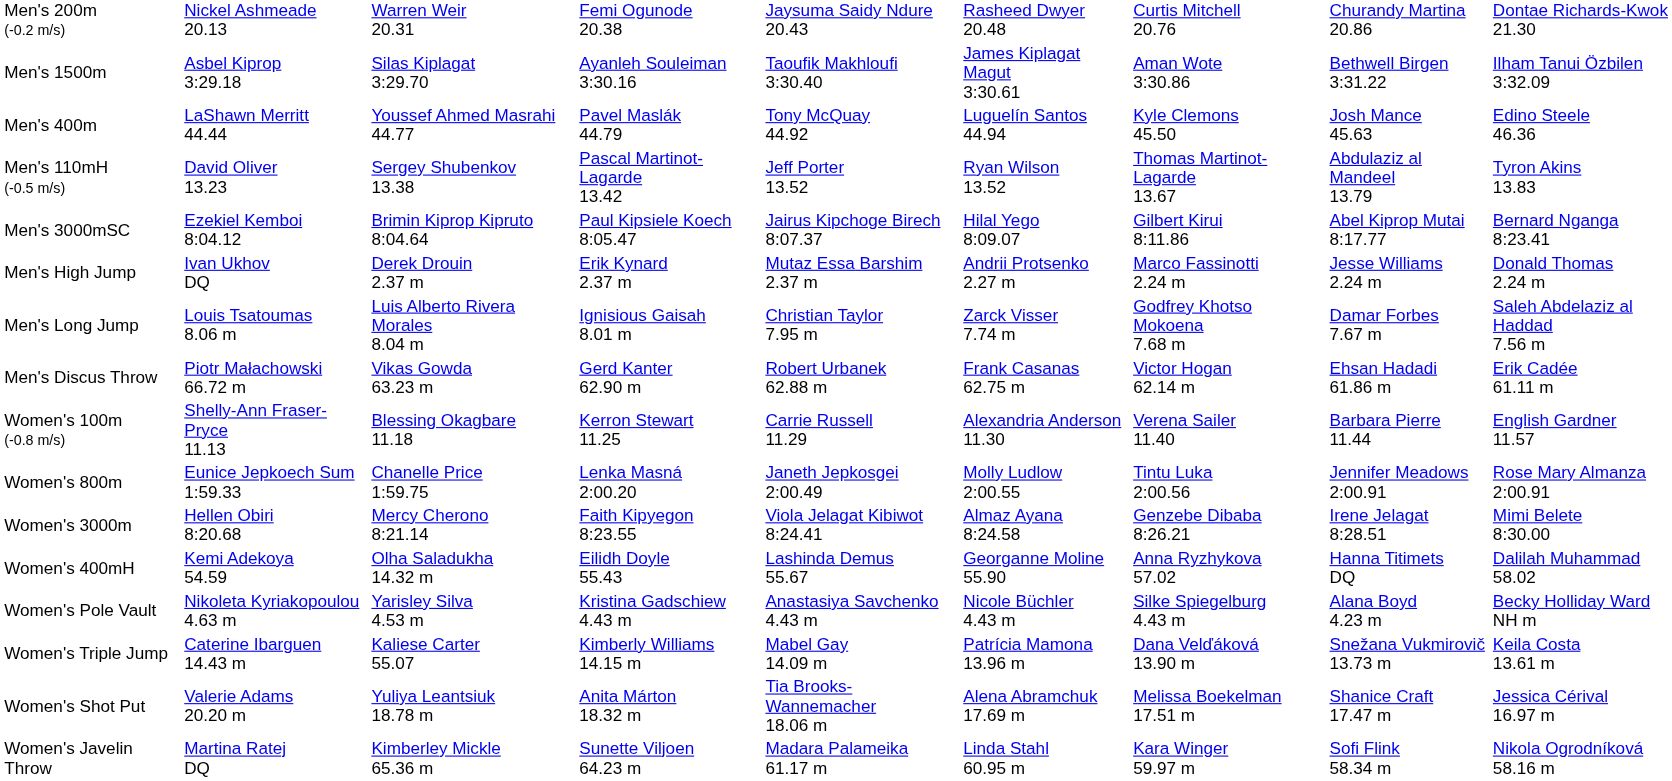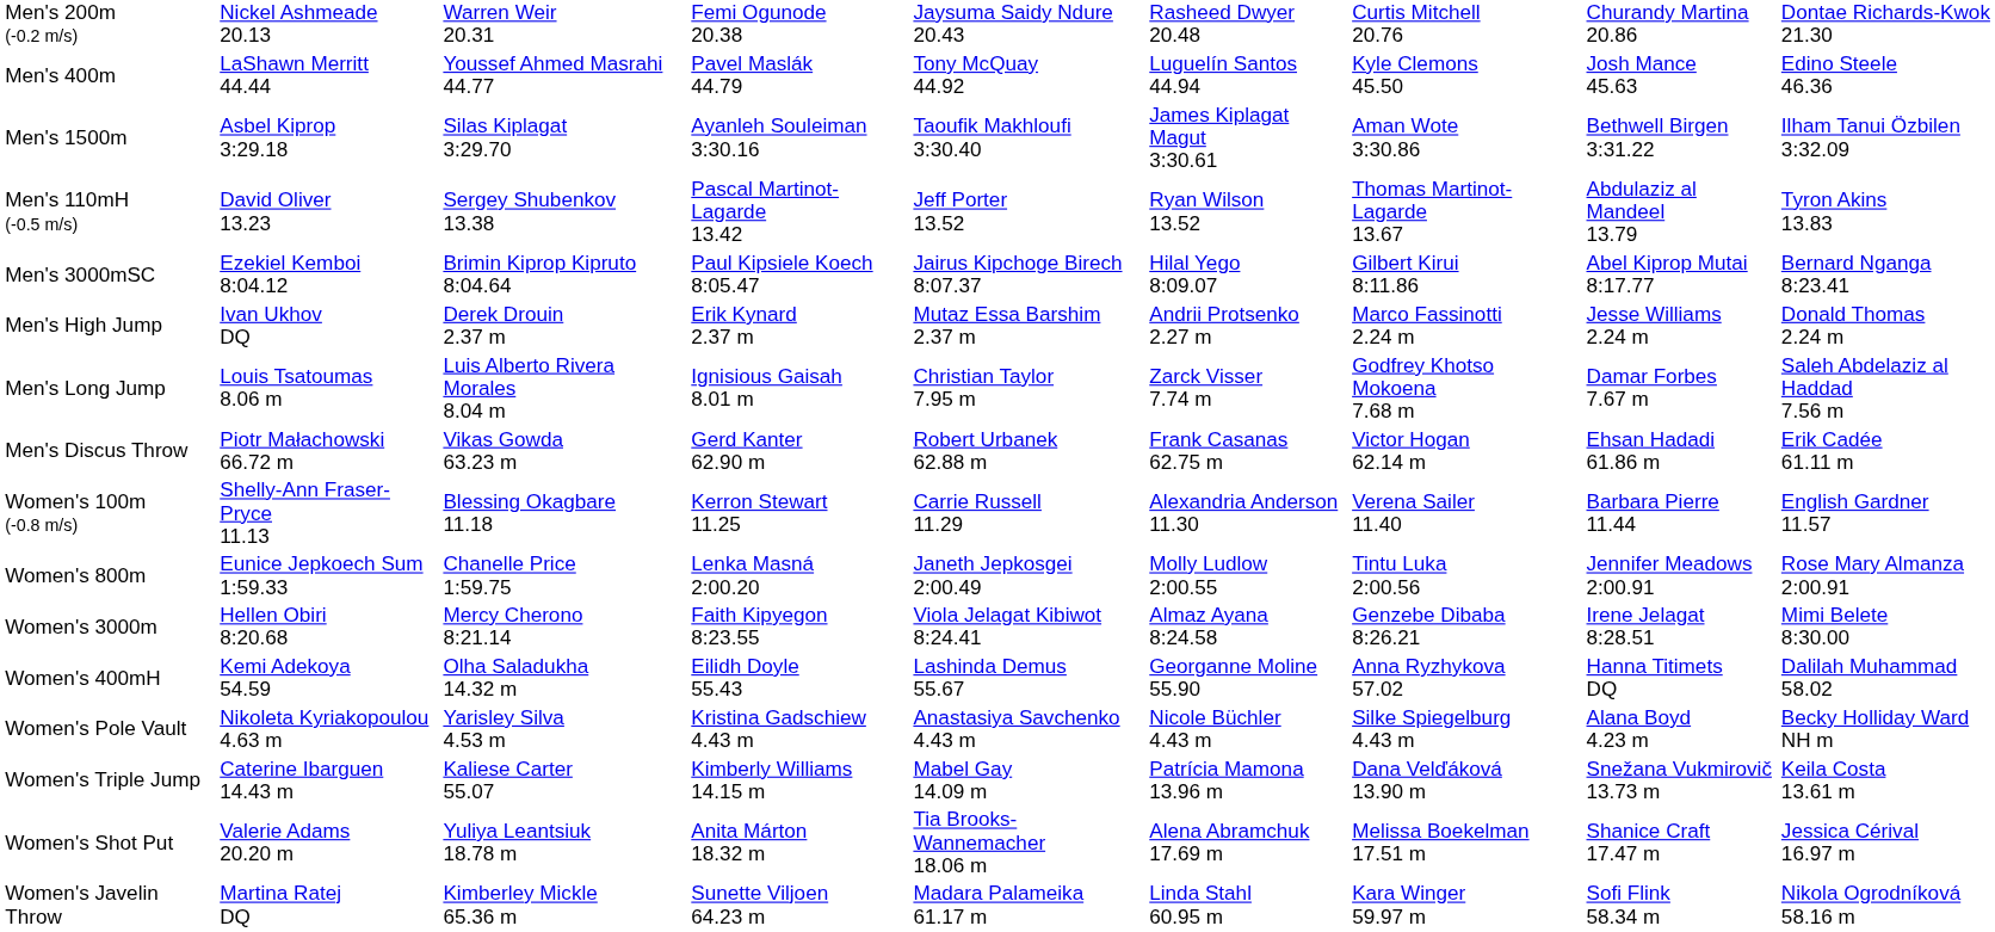 <table>
 <tr>
 <td>Men's 200m<br><small>(-0.2 m/s)</small></td>
 <td><a href='#'>Nickel Ashmeade</a><br>  20.13</td>
 <td><a href='#'>Warren Weir</a><br>  20.31</td>
 <td><a href='#'>Femi Ogunode</a><br>  20.38</td>
 <td><a href='#'>Jaysuma Saidy Ndure</a><br>  20.43</td>
 <td><a href='#'>Rasheed Dwyer</a><br>  20.48</td>
 <td><a href='#'>Curtis Mitchell</a><br>  20.76</td>
 <td><a href='#'>Churandy Martina</a><br>  20.86</td>
 <td><a href='#'>Dontae Richards-Kwok</a><br>  21.30</td>
 </tr>
 <tr>
+<td>Men's 400m</td>
+<td><a href='#'>LaShawn Merritt</a><br>  44.44</td>
+<td><a href='#'>Youssef Ahmed Masrahi</a><br>  44.77</td>
+<td><a href='#'>Pavel Maslák</a><br>  44.79</td>
+<td><a href='#'>Tony McQuay</a><br>  44.92</td>
+<td><a href='#'>Luguelín Santos</a><br>  44.94</td>
+<td><a href='#'>Kyle Clemons</a><br>  45.50</td>
+<td><a href='#'>Josh Mance</a><br>  45.63</td>
+<td><a href='#'>Edino Steele</a><br>  46.36</td>
+</tr>
+<tr>
 <td>Men's 1500m</td>
 <td><a href='#'>Asbel Kiprop</a><br>  3:29.18</td>
 <td><a href='#'>Silas Kiplagat</a><br>  3:29.70</td>
 <td><a href='#'>Ayanleh Souleiman</a><br>  3:30.16</td>
 <td><a href='#'>Taoufik Makhloufi</a><br>  3:30.40</td>
 <td><a href='#'>James Kiplagat Magut</a><br>  3:30.61</td>
 <td><a href='#'>Aman Wote</a><br>  3:30.86</td>
 <td><a href='#'>Bethwell Birgen</a><br>  3:31.22</td>
 <td><a href='#'>Ilham Tanui Özbilen</a><br>  3:32.09</td>
-</tr>
-<tr>
-<td>Men's 400m</td>
-<td><a href='#'>LaShawn Merritt</a><br>  44.44</td>
-<td><a href='#'>Youssef Ahmed Masrahi</a><br>  44.77</td>
-<td><a href='#'>Pavel Maslák</a><br>  44.79</td>
-<td><a href='#'>Tony McQuay</a><br>  44.92</td>
-<td><a href='#'>Luguelín Santos</a><br>  44.94</td>
-<td><a href='#'>Kyle Clemons</a><br>  45.50</td>
-<td><a href='#'>Josh Mance</a><br>  45.63</td>
-<td><a href='#'>Edino Steele</a><br>  46.36</td>
 </tr>
 <tr>
 <td>Men's 110mH<br><small>(-0.5 m/s)</small></td>
 <td><a href='#'>David Oliver</a><br>  13.23</td>
 <td><a href='#'>Sergey Shubenkov</a><br>  13.38</td>
 <td><a href='#'>Pascal Martinot-Lagarde</a><br>  13.42</td>
 <td><a href='#'>Jeff Porter</a><br>  13.52</td>
 <td><a href='#'>Ryan Wilson</a><br>  13.52</td>
 <td><a href='#'>Thomas Martinot-Lagarde</a><br>  13.67</td>
 <td><a href='#'>Abdulaziz al Mandeel</a><br>  13.79</td>
 <td><a href='#'>Tyron Akins</a><br>  13.83</td>
 </tr>
 <tr>
 <td>Men's 3000mSC</td>
 <td><a href='#'>Ezekiel Kemboi</a><br>  8:04.12</td>
 <td><a href='#'>Brimin Kiprop Kipruto</a><br>  8:04.64</td>
 <td><a href='#'>Paul Kipsiele Koech</a><br>  8:05.47</td>
 <td><a href='#'>Jairus Kipchoge Birech</a><br>  8:07.37</td>
 <td><a href='#'>Hilal Yego</a><br>  8:09.07</td>
 <td><a href='#'>Gilbert Kirui</a><br>  8:11.86</td>
 <td><a href='#'>Abel Kiprop Mutai</a><br>  8:17.77</td>
 <td><a href='#'>Bernard Nganga</a><br>  8:23.41</td>
 </tr>
 <tr>
 <td>Men's High Jump</td>
 <td><a href='#'>Ivan Ukhov</a><br>  DQ</td>
 <td><a href='#'>Derek Drouin</a><br>  2.37 m</td>
 <td><a href='#'>Erik Kynard</a><br>  2.37 m</td>
 <td><a href='#'>Mutaz Essa Barshim</a><br>  2.37 m</td>
 <td><a href='#'>Andrii Protsenko</a><br>  2.27 m</td>
 <td><a href='#'>Marco Fassinotti</a><br>  2.24 m</td>
 <td><a href='#'>Jesse Williams</a><br>  2.24 m</td>
 <td><a href='#'>Donald Thomas</a><br>  2.24 m</td>
 </tr>
 <tr>
 <td>Men's Long Jump</td>
 <td><a href='#'>Louis Tsatoumas</a><br>  8.06 m</td>
 <td><a href='#'>Luis Alberto Rivera Morales</a><br>  8.04 m</td>
 <td><a href='#'>Ignisious Gaisah</a><br>  8.01 m</td>
 <td><a href='#'>Christian Taylor</a><br>  7.95 m</td>
 <td><a href='#'>Zarck Visser</a><br>  7.74 m</td>
 <td><a href='#'>Godfrey Khotso Mokoena</a><br>  7.68 m</td>
 <td><a href='#'>Damar Forbes</a><br>  7.67 m</td>
 <td><a href='#'>Saleh Abdelaziz al Haddad</a><br>  7.56 m</td>
 </tr>
 <tr>
 <td>Men's Discus Throw</td>
 <td><a href='#'>Piotr Małachowski</a><br>  66.72 m</td>
 <td><a href='#'>Vikas Gowda</a><br>  63.23 m</td>
 <td><a href='#'>Gerd Kanter</a><br>  62.90 m</td>
 <td><a href='#'>Robert Urbanek</a><br>  62.88 m</td>
 <td><a href='#'>Frank Casanas</a><br>  62.75 m</td>
 <td><a href='#'>Victor Hogan</a><br>  62.14 m</td>
 <td><a href='#'>Ehsan Hadadi</a><br>  61.86 m</td>
 <td><a href='#'>Erik Cadée</a><br>  61.11 m</td>
 </tr>
 <tr>
 <td>Women's 100m<br><small>(-0.8 m/s)</small></td>
 <td><a href='#'>Shelly-Ann Fraser-Pryce</a><br>  11.13</td>
 <td><a href='#'>Blessing Okagbare</a><br>  11.18</td>
 <td><a href='#'>Kerron Stewart</a><br>  11.25</td>
 <td><a href='#'>Carrie Russell</a><br>  11.29</td>
 <td><a href='#'>Alexandria Anderson</a><br>  11.30</td>
 <td><a href='#'>Verena Sailer</a><br>  11.40</td>
 <td><a href='#'>Barbara Pierre</a><br>  11.44</td>
 <td><a href='#'>English Gardner</a><br>  11.57</td>
 </tr>
 <tr>
 <td>Women's 800m</td>
 <td><a href='#'>Eunice Jepkoech Sum</a><br>  1:59.33</td>
 <td><a href='#'>Chanelle Price</a><br>  1:59.75</td>
 <td><a href='#'>Lenka Masná</a><br>  2:00.20</td>
 <td><a href='#'>Janeth Jepkosgei</a><br>  2:00.49</td>
 <td><a href='#'>Molly Ludlow</a><br>  2:00.55</td>
 <td><a href='#'>Tintu Luka</a><br>  2:00.56</td>
 <td><a href='#'>Jennifer Meadows</a><br>  2:00.91</td>
 <td><a href='#'>Rose Mary Almanza</a><br>  2:00.91</td>
 </tr>
 <tr>
 <td>Women's 3000m</td>
 <td><a href='#'>Hellen Obiri</a><br>  8:20.68</td>
 <td><a href='#'>Mercy Cherono</a><br>  8:21.14</td>
 <td><a href='#'>Faith Kipyegon</a><br>  8:23.55</td>
 <td><a href='#'>Viola Jelagat Kibiwot</a><br>  8:24.41</td>
 <td><a href='#'>Almaz Ayana</a><br>  8:24.58</td>
 <td><a href='#'>Genzebe Dibaba</a><br>  8:26.21</td>
 <td><a href='#'>Irene Jelagat</a><br>  8:28.51</td>
 <td><a href='#'>Mimi Belete</a><br>  8:30.00</td>
 </tr>
 <tr>
 <td>Women's 400mH</td>
 <td><a href='#'>Kemi Adekoya</a><br>  54.59</td>
 <td><a href='#'>Olha Saladukha</a><br>  14.32 m</td>
 <td><a href='#'>Eilidh Doyle</a><br>  55.43</td>
 <td><a href='#'>Lashinda Demus</a><br>  55.67</td>
 <td><a href='#'>Georganne Moline</a><br>  55.90</td>
 <td><a href='#'>Anna Ryzhykova</a><br>  57.02</td>
 <td><a href='#'>Hanna Titimets</a><br>  DQ</td>
 <td><a href='#'>Dalilah Muhammad</a><br>  58.02</td>
 </tr>
 <tr>
 <td>Women's Pole Vault</td>
 <td><a href='#'>Nikoleta Kyriakopoulou</a><br>  4.63 m</td>
 <td><a href='#'>Yarisley Silva</a><br>  4.53 m</td>
 <td><a href='#'>Kristina Gadschiew</a><br>  4.43 m</td>
 <td><a href='#'>Anastasiya Savchenko</a><br>  4.43 m</td>
 <td><a href='#'>Nicole Büchler</a><br>  4.43 m</td>
 <td><a href='#'>Silke Spiegelburg</a><br>  4.43 m</td>
 <td><a href='#'>Alana Boyd</a><br>  4.23 m</td>
 <td><a href='#'>Becky Holliday Ward</a><br>  NH m</td>
 </tr>
 <tr>
 <td>Women's Triple Jump</td>
 <td><a href='#'>Caterine Ibarguen</a><br>  14.43 m</td>
 <td><a href='#'>Kaliese Carter</a><br>  55.07</td>
 <td><a href='#'>Kimberly Williams</a><br>  14.15 m</td>
 <td><a href='#'>Mabel Gay</a><br>  14.09 m</td>
 <td><a href='#'>Patrícia Mamona</a><br>  13.96 m</td>
 <td><a href='#'>Dana Velďáková</a><br>  13.90 m</td>
 <td><a href='#'>Snežana Vukmirovič</a><br>  13.73 m</td>
 <td><a href='#'>Keila Costa</a><br>  13.61 m</td>
 </tr>
 <tr>
 <td>Women's Shot Put</td>
 <td><a href='#'>Valerie Adams</a><br>  20.20 m</td>
 <td><a href='#'>Yuliya Leantsiuk</a><br>  18.78 m</td>
 <td><a href='#'>Anita Márton</a><br>  18.32 m</td>
 <td><a href='#'>Tia Brooks-Wannemacher</a><br>  18.06 m</td>
 <td><a href='#'>Alena Abramchuk</a><br>  17.69 m</td>
 <td><a href='#'>Melissa Boekelman</a><br>  17.51 m</td>
 <td><a href='#'>Shanice Craft</a><br>  17.47 m</td>
 <td><a href='#'>Jessica Cérival</a><br>  16.97 m</td>
 </tr>
 <tr>
 <td>Women's Javelin Throw</td>
 <td><a href='#'>Martina Ratej</a><br>  DQ</td>
 <td><a href='#'>Kimberley Mickle</a><br>  65.36 m</td>
 <td><a href='#'>Sunette Viljoen</a><br>  64.23 m</td>
 <td><a href='#'>Madara Palameika</a><br>  61.17 m</td>
 <td><a href='#'>Linda Stahl</a><br>  60.95 m</td>
 <td><a href='#'>Kara Winger</a><br>  59.97 m</td>
 <td><a href='#'>Sofi Flink</a><br>  58.34 m</td>
 <td><a href='#'>Nikola Ogrodníková</a><br>  58.16 m</td>
 </tr>
 </table>
